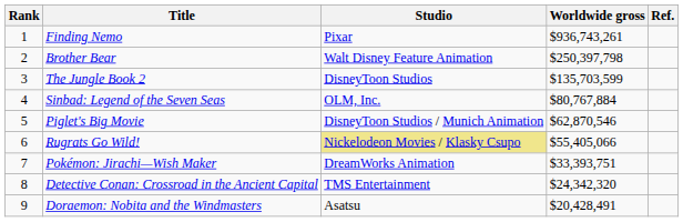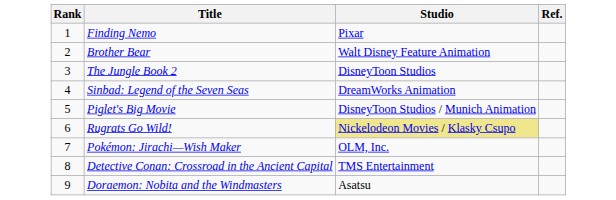 <table class="wikitable sortable" style="margin:auto; margin:auto;">
 <tr>
 <th>Rank</th>
 <th>Title</th>
 <th>Studio</th>
-<th>Worldwide gross</th>
 <th>Ref.</th>
 </tr>
 <tr>
 <td align="center">1</td>
 <td><em><a href='#'>Finding Nemo</a></em></td>
 <td><a href='#'>Pixar</a></td>
-<td>$936,743,261</td>
 <td></td>
 </tr>
 <tr>
 <td align="center">2</td>
 <td><em><a href='#'>Brother Bear</a></em></td>
 <td><a href='#'>Walt Disney Feature Animation</a></td>
-<td>$250,397,798</td>
 <td></td>
 </tr>
 <tr>
 <td align="center">3</td>
 <td><em><a href='#'>The Jungle Book 2</a></em></td>
 <td><a href='#'>DisneyToon Studios</a></td>
-<td>$135,703,599</td>
 <td></td>
 </tr>
 <tr>
 <td align="center">4</td>
 <td><em><a href='#'>Sinbad: Legend of the Seven Seas</a></em></td>
-<td><a href='#'>OLM, Inc.</a></td>
-<td>$80,767,884</td>
+<td><a href='#'>DreamWorks Animation</a></td>
 <td></td>
 </tr>
 <tr>
 <td align="center">5</td>
 <td><em><a href='#'>Piglet's Big Movie</a></em></td>
 <td><a href='#'>DisneyToon Studios</a> / <a href='#'>Munich Animation</a></td>
-<td>$62,870,546</td>
 <td></td>
 </tr>
 <tr>
 <td align="center">6</td>
 <td><em><a href='#'>Rugrats Go Wild!</a></em></td>
 <td style="background: khaki;"><a href='#'>Nickelodeon Movies</a> / <a href='#'>Klasky Csupo</a></td>
-<td>$55,405,066</td>
 <td></td>
 </tr>
 <tr>
 <td align="center">7</td>
 <td><em><a href='#'>Pokémon: Jirachi—Wish Maker</a></em></td>
-<td><a href='#'>DreamWorks Animation</a></td>
-<td>$33,393,751</td>
+<td><a href='#'>OLM, Inc.</a></td>
 <td></td>
 </tr>
 <tr>
 <td align="center">8</td>
 <td><em><a href='#'>Detective Conan: Crossroad in the Ancient Capital</a></em></td>
 <td><a href='#'>TMS Entertainment</a></td>
-<td>$24,342,320</td>
 <td></td>
 </tr>
 <tr>
 <td align="center">9</td>
 <td><em><a href='#'>Doraemon: Nobita and the Windmasters</a></em></td>
 <td>Asatsu</td>
-<td>$20,428,491</td>
 <td></td>
 </tr>
 </table>
